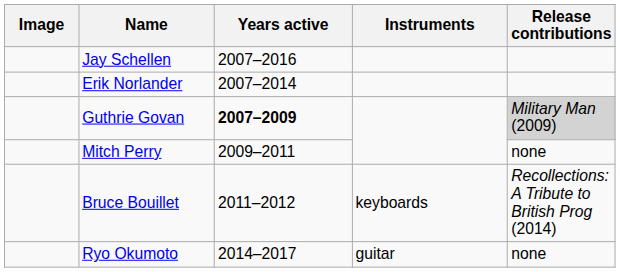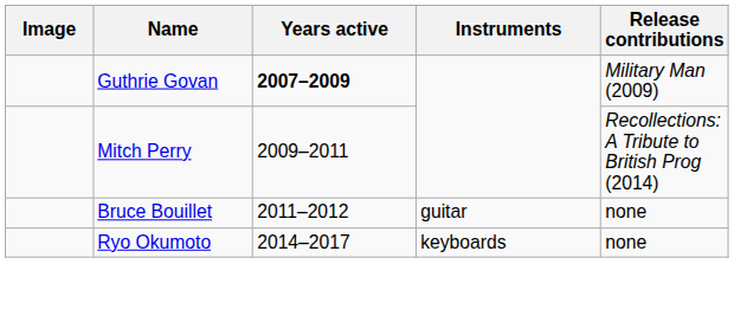 <table class="wikitable" width="100%" border="1">
 <tr>
 <th width="75">Image</th>
 <th width="150">Name</th>
 <th width="160">Years active</th>
 <th width="170">Instruments</th>
 <th>Release contributions</th>
 </tr>
 <tr>
 <td></td>
-<td><a href='#'>Jay Schellen</a></td>
-<td>2007–2016</td>
-<td></td>
-<td></td>
-</tr>
-<tr>
-<td></td>
-<td><a href='#'>Erik Norlander</a></td>
-<td>2007–2014</td>
-<td></td>
-<td></td>
-</tr>
-<tr>
-<td></td>
 <td><a href='#'>Guthrie Govan</a></td>
 <td><strong>2007–2009</strong></td>
 <td rowspan="2"></td>
-<td style="background: lightgrey;"><em>Military Man</em> (2009)</td>
+<td><em>Military Man</em> (2009)</td>
 </tr>
 <tr>
 <td></td>
 <td><a href='#'>Mitch Perry</a></td>
 <td>2009–2011</td>
-<td>none</td>
+<td><em>Recollections: A Tribute to British Prog</em> (2014)</td>
 </tr>
 <tr>
 <td></td>
 <td><a href='#'>Bruce Bouillet</a></td>
 <td>2011–2012</td>
-<td>keyboards</td>
-<td><em>Recollections: A Tribute to British Prog</em> (2014)</td>
+<td>guitar</td>
+<td>none</td>
 </tr>
 <tr>
 <td></td>
 <td><a href='#'>Ryo Okumoto</a></td>
 <td>2014–2017</td>
-<td>guitar</td>
+<td>keyboards</td>
 <td>none</td>
 </tr>
 </table>
